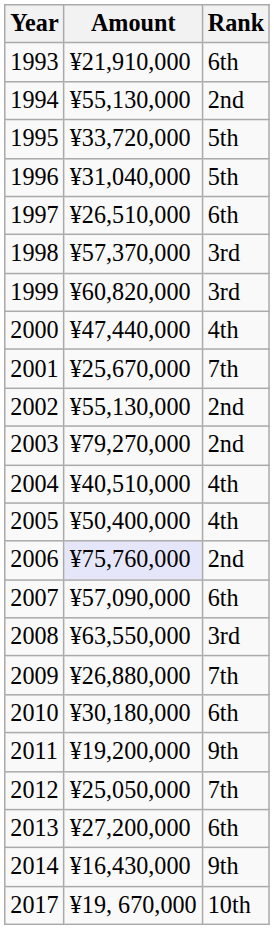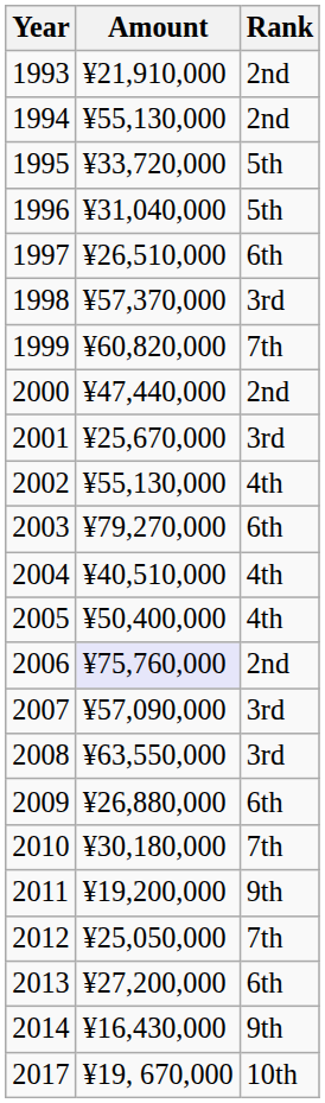 <table class="wikitable">
 <tr>
 <th>Year</th>
 <th>Amount</th>
 <th>Rank</th>
 </tr>
 <tr>
 <td>1993</td>
 <td>¥21,910,000</td>
-<td>6th</td>
+<td>2nd</td>
 </tr>
 <tr>
 <td>1994</td>
 <td>¥55,130,000</td>
 <td>2nd</td>
 </tr>
 <tr>
 <td>1995</td>
 <td>¥33,720,000</td>
 <td>5th</td>
 </tr>
 <tr>
 <td>1996</td>
 <td>¥31,040,000</td>
 <td>5th</td>
 </tr>
 <tr>
 <td>1997</td>
 <td>¥26,510,000</td>
 <td>6th</td>
 </tr>
 <tr>
 <td>1998</td>
 <td>¥57,370,000</td>
 <td>3rd</td>
 </tr>
 <tr>
 <td>1999</td>
 <td>¥60,820,000</td>
-<td>3rd</td>
+<td>7th</td>
 </tr>
 <tr>
 <td>2000</td>
 <td>¥47,440,000</td>
-<td>4th</td>
+<td>2nd</td>
 </tr>
 <tr>
 <td>2001</td>
 <td>¥25,670,000</td>
-<td>7th</td>
+<td>3rd</td>
 </tr>
 <tr>
 <td>2002</td>
 <td>¥55,130,000</td>
-<td>2nd</td>
+<td>4th</td>
 </tr>
 <tr>
 <td>2003</td>
 <td>¥79,270,000</td>
-<td>2nd</td>
+<td>6th</td>
 </tr>
 <tr>
 <td>2004</td>
 <td>¥40,510,000</td>
 <td>4th</td>
 </tr>
 <tr>
 <td>2005</td>
 <td>¥50,400,000</td>
 <td>4th</td>
 </tr>
 <tr>
 <td>2006</td>
 <td style="background: lavender;">¥75,760,000</td>
 <td>2nd</td>
 </tr>
 <tr>
 <td>2007</td>
 <td>¥57,090,000</td>
-<td>6th</td>
+<td>3rd</td>
 </tr>
 <tr>
 <td>2008</td>
 <td>¥63,550,000</td>
 <td>3rd</td>
 </tr>
 <tr>
 <td>2009</td>
 <td>¥26,880,000</td>
-<td>7th</td>
+<td>6th</td>
 </tr>
 <tr>
 <td>2010</td>
 <td>¥30,180,000</td>
-<td>6th</td>
+<td>7th</td>
 </tr>
 <tr>
 <td>2011</td>
 <td>¥19,200,000</td>
 <td>9th</td>
 </tr>
 <tr>
 <td>2012</td>
 <td>¥25,050,000</td>
 <td>7th</td>
 </tr>
 <tr>
 <td>2013</td>
 <td>¥27,200,000</td>
 <td>6th</td>
 </tr>
 <tr>
 <td>2014</td>
 <td>¥16,430,000</td>
 <td>9th</td>
 </tr>
 <tr>
 <td>2017</td>
 <td>¥19, 670,000</td>
 <td>10th</td>
 </tr>
 </table>
